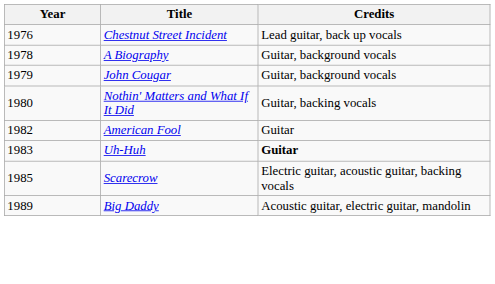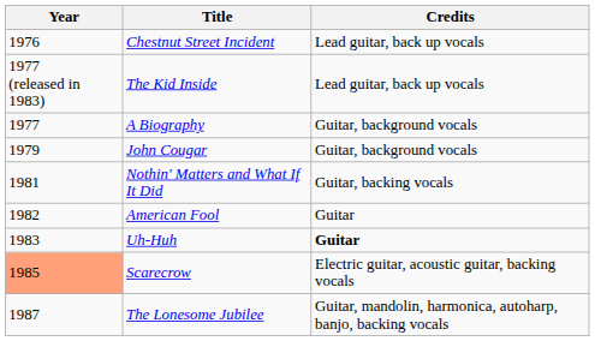 <table class="wikitable">
 <tr>
 <th width="120pt">Year</th>
 <th width="200pt">Title</th>
 <th width="300pt">Credits</th>
 </tr>
 <tr>
 <td>1976</td>
 <td><em><a href='#'>Chestnut Street Incident</a></em></td>
 <td>Lead guitar, back up vocals</td>
 </tr>
 <tr>
-<td>1978</td>
+<td>1977<br>(released in 1983)</td>
+<td><em><a href='#'>The Kid Inside</a></em></td>
+<td>Lead guitar, back up vocals</td>
+</tr>
+<tr>
+<td>1977</td>
 <td><em><a href='#'>A Biography</a></em></td>
 <td>Guitar, background vocals</td>
 </tr>
 <tr>
 <td>1979</td>
 <td><em><a href='#'>John Cougar</a></em></td>
 <td>Guitar, background vocals</td>
 </tr>
 <tr>
-<td>1980</td>
+<td>1981</td>
 <td><em><a href='#'>Nothin' Matters and What If It Did</a></em></td>
 <td>Guitar, backing vocals</td>
 </tr>
 <tr>
 <td>1982</td>
 <td><em><a href='#'>American Fool</a></em></td>
 <td>Guitar</td>
 </tr>
 <tr>
 <td>1983</td>
 <td><em><a href='#'>Uh-Huh</a></em></td>
 <td><strong>Guitar</strong></td>
 </tr>
 <tr>
-<td>1985</td>
+<td style="background: lightsalmon;">1985</td>
 <td><em><a href='#'>Scarecrow</a></em></td>
 <td>Electric guitar, acoustic guitar, backing vocals</td>
 </tr>
 <tr>
-<td>1989</td>
-<td><em><a href='#'>Big Daddy</a></em></td>
-<td>Acoustic guitar, electric guitar, mandolin</td>
+<td>1987</td>
+<td><em><a href='#'>The Lonesome Jubilee</a></em></td>
+<td>Guitar, mandolin, harmonica, autoharp, banjo, backing vocals</td>
 </tr>
 </table>
